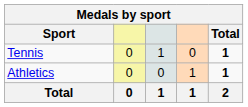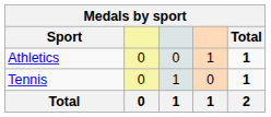 <table class="wikitable" style="font-size:90%; text-align:center;">
 <tr>
 <th colspan=5>Medals by sport</th>
 </tr>
 <tr>
 <th width=120>Sport</th>
 <th scope="col" width=30 style="background:#F7F6A8;"></th>
 <th scope="col" width=30 style="background:#DCE5E5;"></th>
 <th scope="col" width=30 style="background:#FFDAB9;"></th>
 <th width=30>Total</th>
 </tr>
 <tr>
+<td align=left><a href='#'>Athletics</a></td>
+<td style="background:#F7F6A8;">0</td>
+<td style="background:#DCE5E5;">0</td>
+<td style="background:#FFDAB9;">1</td>
+<td><strong>1</strong></td>
+</tr>
+<tr>
 <td align=left><a href='#'>Tennis</a></td>
 <td style="background:#F7F6A8;">0</td>
 <td style="background:#DCE5E5;">1</td>
 <td style="background:#FFDAB9;">0</td>
-<td><strong>1</strong></td>
-</tr>
-<tr>
-<td align=left><a href='#'>Athletics</a></td>
-<td style="background:#F7F6A8;">0</td>
-<td style="background:#DCE5E5;">0</td>
-<td style="background:#FFDAB9;">1</td>
 <td><strong>1</strong></td>
 </tr>
 <tr class="sortbottom">
 <th>Total</th>
 <th>0</th>
 <th>1</th>
 <th>1</th>
 <th>2</th>
 </tr>
 </table>
